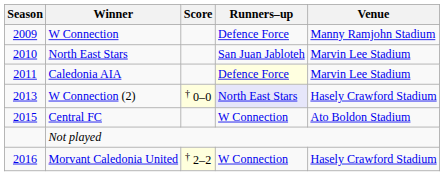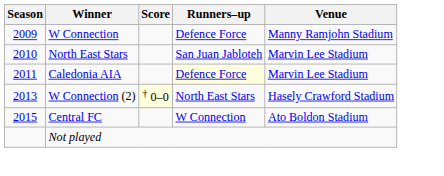 <table class="sortable wikitable" style="text-align:left; font-size:90%;">
 <tr>
 <th rowspan=1>Season</th>
 <th rowspan=1>Winner</th>
 <th rowspan=1>Score</th>
 <th rowspan=1>Runners–up</th>
 <th rowspan=1>Venue</th>
 </tr>
 <tr>
 <td style="text-align:center;"><a href='#'>2009</a></td>
 <td><a href='#'>W Connection</a></td>
 <td></td>
 <td><a href='#'>Defence Force</a></td>
 <td><a href='#'>Manny Ramjohn Stadium</a></td>
 </tr>
 <tr>
 <td style="text-align:center;"><a href='#'>2010</a></td>
 <td><a href='#'>North East Stars</a></td>
 <td></td>
 <td><a href='#'>San Juan Jabloteh</a></td>
 <td><a href='#'>Marvin Lee Stadium</a></td>
 </tr>
 <tr>
 <td style="text-align:center;"><a href='#'>2011</a></td>
 <td><a href='#'>Caledonia AIA</a></td>
 <td></td>
 <td style="background: lightyellow;"><a href='#'>Defence Force</a></td>
 <td><a href='#'>Marvin Lee Stadium</a></td>
 </tr>
 <tr>
 <td style="text-align:center;"><a href='#'>2013</a></td>
 <td><a href='#'>W Connection</a> (2)</td>
 <td style="background-color:#FFFFDD" align="center"><span><sup>†</sup></span> 0–0</td>
-<td style="background: lavender;"><a href='#'>North East Stars</a></td>
+<td><a href='#'>North East Stars</a></td>
 <td><a href='#'>Hasely Crawford Stadium</a></td>
 </tr>
 <tr>
 <td style="text-align:center;"><a href='#'>2015</a></td>
 <td><a href='#'>Central FC</a></td>
 <td></td>
 <td><a href='#'>W Connection</a></td>
 <td><a href='#'>Ato Boldon Stadium</a></td>
 </tr>
 <tr>
 <td></td>
 <td colspan=4><em>Not played</em></td>
 </tr>
-<tr>
-<td style="text-align:center;"><a href='#'>2016</a></td>
-<td><a href='#'>Morvant Caledonia United</a></td>
-<td style="background-color:#FFFFDD" align="center"><span><sup>†</sup></span> 2–2</td>
-<td><a href='#'>W Connection</a></td>
-<td><a href='#'>Hasely Crawford Stadium</a></td>
-</tr>
 </table>
